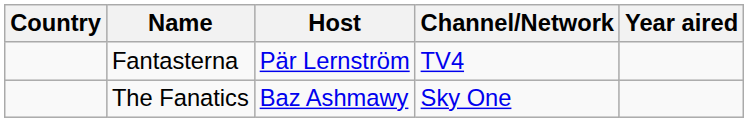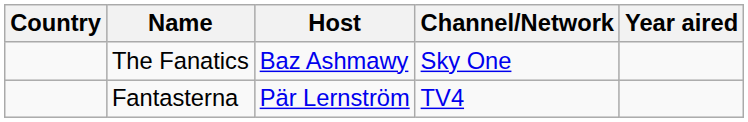 <table class="wikitable">
 <tr>
 <th>Country</th>
 <th>Name</th>
 <th>Host</th>
 <th>Channel/Network</th>
 <th>Year aired</th>
 </tr>
 <tr>
 <td></td>
+<td>The Fanatics</td>
+<td><a href='#'>Baz Ashmawy</a></td>
+<td><a href='#'>Sky One</a></td>
+<td></td>
+</tr>
+<tr>
+<td></td>
 <td>Fantasterna</td>
 <td><a href='#'>Pär Lernström</a></td>
 <td><a href='#'>TV4</a></td>
 <td></td>
 </tr>
-<tr>
-<td></td>
-<td>The Fanatics</td>
-<td><a href='#'>Baz Ashmawy</a></td>
-<td><a href='#'>Sky One</a></td>
-<td></td>
-</tr>
 </table>
